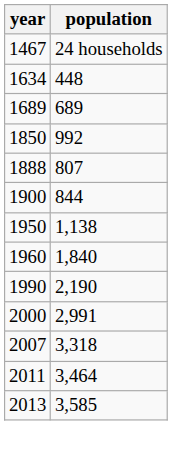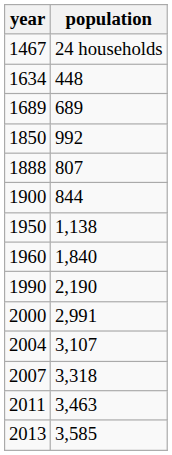 <table class="wikitable">
 <tr>
 <th>year</th>
 <th>population</th>
 </tr>
 <tr>
 <td>1467</td>
 <td>24 households</td>
 </tr>
 <tr>
 <td>1634</td>
 <td>448</td>
 </tr>
 <tr>
 <td>1689</td>
 <td>689</td>
 </tr>
 <tr>
 <td>1850</td>
 <td>992</td>
 </tr>
 <tr>
 <td>1888</td>
 <td>807</td>
 </tr>
 <tr>
 <td>1900</td>
 <td>844</td>
 </tr>
 <tr>
 <td>1950</td>
 <td>1,138</td>
 </tr>
 <tr>
 <td>1960</td>
 <td>1,840</td>
 </tr>
 <tr>
 <td>1990</td>
 <td>2,190</td>
 </tr>
 <tr>
 <td>2000</td>
 <td>2,991</td>
 </tr>
 <tr>
+<td>2004</td>
+<td>3,107</td>
+</tr>
+<tr>
 <td>2007</td>
 <td>3,318</td>
 </tr>
 <tr>
 <td>2011</td>
-<td>3,464</td>
+<td>3,463</td>
 </tr>
 <tr>
 <td>2013</td>
 <td>3,585</td>
 </tr>
 </table>
